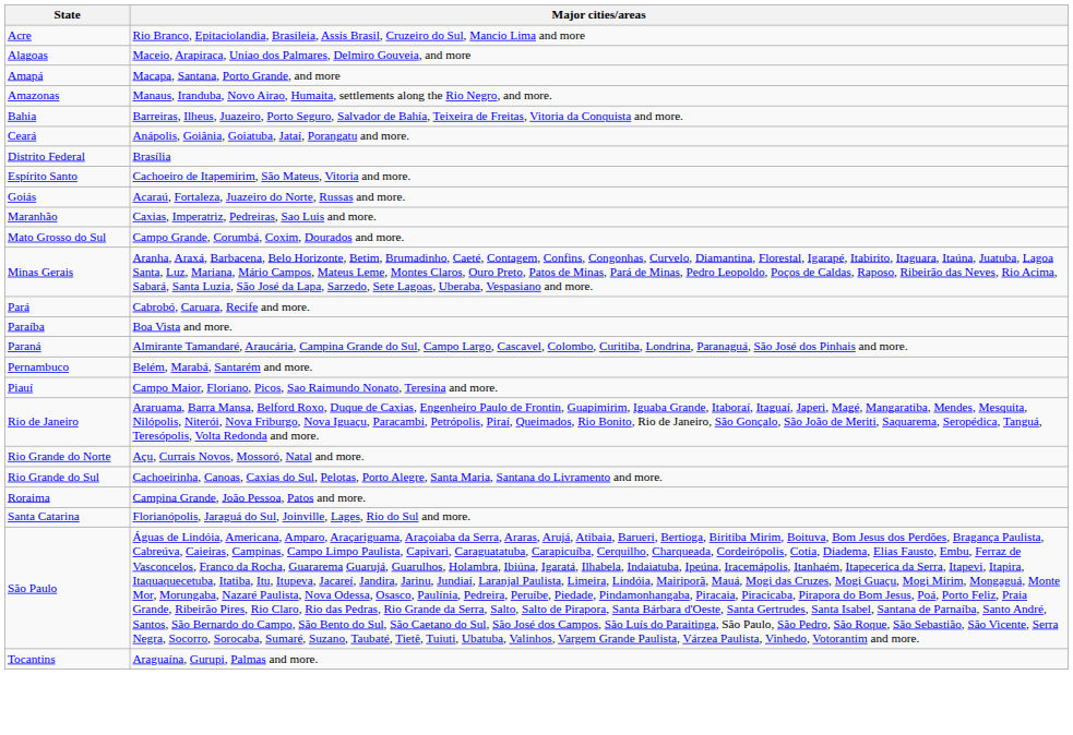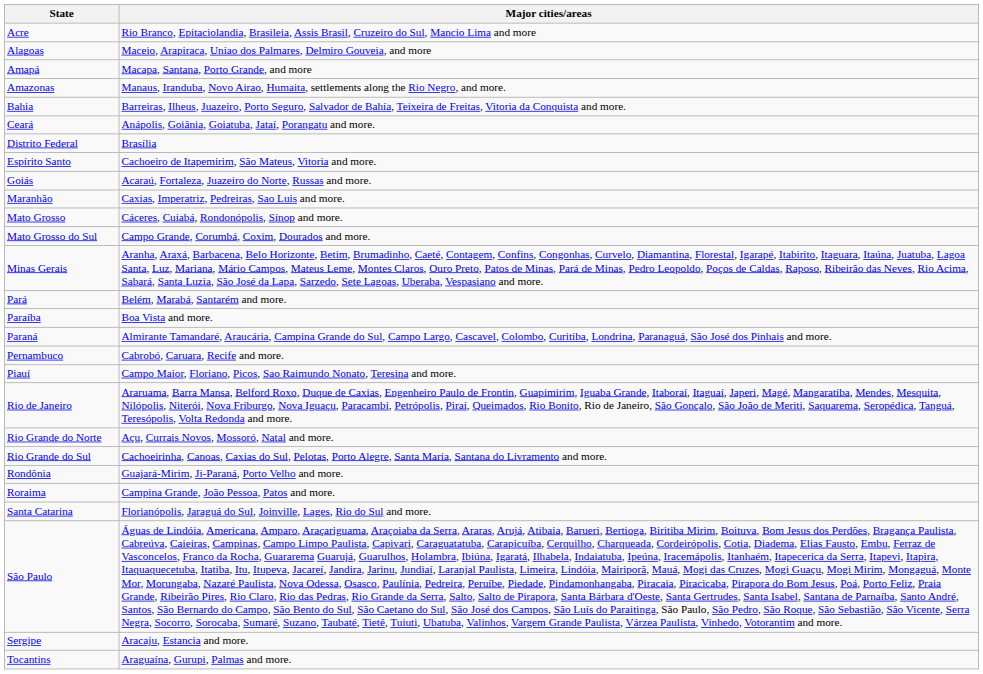 <table class="wikitable" style="font-size:90%">
 <tr>
 <th style="width:140px;">State</th>
 <th>Major cities/areas</th>
 </tr>
 <tr>
 <td> <a href='#'>Acre</a></td>
 <td><a href='#'>Rio Branco</a>, <a href='#'>Epitaciolandia</a>, <a href='#'>Brasileia</a>, <a href='#'>Assis Brasil</a>, <a href='#'>Cruzeiro do Sul</a>, <a href='#'>Mancio Lima</a> and more</td>
 </tr>
 <tr>
 <td> <a href='#'>Alagoas</a></td>
 <td><a href='#'>Maceio</a>, <a href='#'>Arapiraca</a>, <a href='#'>Uniao dos Palmares</a>, <a href='#'>Delmiro Gouveia</a>, and more</td>
 </tr>
 <tr>
 <td> <a href='#'>Amapá</a></td>
 <td><a href='#'>Macapa</a>, <a href='#'>Santana</a>, <a href='#'>Porto Grande</a>, and more</td>
 </tr>
 <tr>
 <td> <a href='#'>Amazonas</a></td>
 <td><a href='#'>Manaus</a>, <a href='#'>Iranduba</a>, <a href='#'>Novo Airao</a>, <a href='#'>Humaita</a>, settlements along the <a href='#'>Rio Negro</a>, and more.</td>
 </tr>
 <tr>
 <td> <a href='#'>Bahia</a></td>
 <td><a href='#'>Barreiras</a>, <a href='#'>Ilheus</a>, <a href='#'>Juazeiro</a>, <a href='#'>Porto Seguro</a>, <a href='#'>Salvador de Bahía</a>, <a href='#'>Teixeira de Freitas</a>, <a href='#'>Vitoria da Conquista</a> and more.</td>
 </tr>
 <tr>
 <td> <a href='#'>Ceará</a></td>
 <td><a href='#'>Anápolis</a>, <a href='#'>Goiânia</a>, <a href='#'>Goiatuba</a>, <a href='#'>Jataí</a>, <a href='#'>Porangatu</a> and more.</td>
 </tr>
 <tr>
 <td> <a href='#'>Distrito Federal</a></td>
 <td><a href='#'>Brasília</a></td>
 </tr>
 <tr>
 <td> <a href='#'>Espírito Santo</a></td>
 <td><a href='#'>Cachoeiro de Itapemirim</a>, <a href='#'>São Mateus</a>, <a href='#'>Vitoria</a> and more.</td>
 </tr>
 <tr>
 <td> <a href='#'>Goiás</a></td>
 <td><a href='#'>Acaraú</a>, <a href='#'>Fortaleza</a>, <a href='#'>Juazeiro do Norte</a>, <a href='#'>Russas</a> and more.</td>
 </tr>
 <tr>
 <td> <a href='#'>Maranhão</a></td>
 <td><a href='#'>Caxias</a>, <a href='#'>Imperatriz</a>, <a href='#'>Pedreiras</a>, <a href='#'>Sao Luis</a> and more.</td>
 </tr>
 <tr>
+<td> <a href='#'>Mato Grosso</a></td>
+<td><a href='#'>Cáceres</a>, <a href='#'>Cuiabá</a>, <a href='#'>Rondonópolis</a>, <a href='#'>Sinop</a> and more.</td>
+</tr>
+<tr>
 <td> <a href='#'>Mato Grosso do Sul</a></td>
 <td><a href='#'>Campo Grande</a>, <a href='#'>Corumbá</a>, <a href='#'>Coxim</a>, <a href='#'>Dourados</a> and more.</td>
 </tr>
 <tr>
 <td> <a href='#'>Minas Gerais</a></td>
 <td><a href='#'>Aranha</a>, <a href='#'>Araxá</a>, <a href='#'>Barbacena</a>, <a href='#'>Belo Horizonte</a>, <a href='#'>Betim</a>, <a href='#'>Brumadinho</a>, <a href='#'>Caeté</a>, <a href='#'>Contagem</a>, <a href='#'>Confins</a>, <a href='#'>Congonhas</a>, <a href='#'>Curvelo</a>, <a href='#'>Diamantina</a>, <a href='#'>Florestal</a>, <a href='#'>Igarapé</a>, <a href='#'>Itabirito</a>, <a href='#'>Itaguara</a>, <a href='#'>Itaúna</a>, <a href='#'>Juatuba</a>, <a href='#'>Lagoa Santa</a>,  <a href='#'>Luz</a>, <a href='#'>Mariana</a>, <a href='#'>Mário Campos</a>, <a href='#'>Mateus Leme</a>, <a href='#'>Montes Claros</a>, <a href='#'>Ouro Preto</a>, <a href='#'>Patos de Minas</a>, <a href='#'>Pará de Minas</a>, <a href='#'>Pedro Leopoldo</a>, <a href='#'>Poços de Caldas</a>, <a href='#'>Raposo</a>, <a href='#'>Ribeirão das Neves</a>, <a href='#'>Rio Acima</a>, <a href='#'>Sabará</a>, <a href='#'>Santa Luzia</a>, <a href='#'>São José da Lapa</a>, <a href='#'>Sarzedo</a>, <a href='#'>Sete Lagoas</a>, <a href='#'>Uberaba</a>, <a href='#'>Vespasiano</a> and more.</td>
 </tr>
 <tr>
 <td> <a href='#'>Pará</a></td>
-<td><a href='#'>Cabrobó</a>, <a href='#'>Caruara</a>, <a href='#'>Recife</a> and more.</td>
+<td><a href='#'>Belém</a>, <a href='#'>Marabá</a>, <a href='#'>Santarém</a> and more.</td>
 </tr>
 <tr>
 <td> <a href='#'>Paraíba</a></td>
 <td><a href='#'>Boa Vista</a> and more.</td>
 </tr>
 <tr>
 <td> <a href='#'>Paraná</a></td>
 <td><a href='#'>Almirante Tamandaré</a>, <a href='#'>Araucária</a>, <a href='#'>Campina Grande do Sul</a>, <a href='#'>Campo Largo</a>, <a href='#'>Cascavel</a>, <a href='#'>Colombo</a>, <a href='#'>Curitiba</a>, <a href='#'>Londrina</a>, <a href='#'>Paranaguá</a>, <a href='#'>São José dos Pinhais</a> and more.</td>
 </tr>
 <tr>
 <td> <a href='#'>Pernambuco</a></td>
-<td><a href='#'>Belém</a>, <a href='#'>Marabá</a>, <a href='#'>Santarém</a> and more.</td>
+<td><a href='#'>Cabrobó</a>, <a href='#'>Caruara</a>, <a href='#'>Recife</a> and more.</td>
 </tr>
 <tr>
 <td> <a href='#'>Piauí</a></td>
 <td><a href='#'>Campo Maior</a>, <a href='#'>Floriano</a>, <a href='#'>Picos</a>, <a href='#'>Sao Raimundo Nonato</a>, <a href='#'>Teresina</a> and more.</td>
 </tr>
 <tr>
 <td> <a href='#'>Rio de Janeiro</a></td>
 <td><a href='#'>Araruama</a>, <a href='#'>Barra Mansa</a>, <a href='#'>Belford Roxo</a>, <a href='#'>Duque de Caxias</a>, <a href='#'>Engenheiro Paulo de Frontin</a>, <a href='#'>Guapimirim</a>, <a href='#'>Iguaba Grande</a>, <a href='#'>Itaboraí</a>, <a href='#'>Itaguaí</a>, <a href='#'>Japeri</a>, <a href='#'>Magé</a>, <a href='#'>Mangaratiba</a>, <a href='#'>Mendes</a>, <a href='#'>Mesquita</a>, <a href='#'>Nilópolis</a>, <a href='#'>Niterói</a>, <a href='#'>Nova Friburgo</a>, <a href='#'>Nova Iguaçu</a>, <a href='#'>Paracambi</a>, <a href='#'>Petrópolis</a>, <a href='#'>Piraí</a>, <a href='#'>Queimados</a>, <a href='#'>Rio Bonito</a>, Rio de Janeiro, <a href='#'>São Gonçalo</a>, <a href='#'>São João de Meriti</a>, <a href='#'>Saquarema</a>, <a href='#'>Seropédica</a>, <a href='#'>Tanguá</a>, <a href='#'>Teresópolis</a>, <a href='#'>Volta Redonda</a> and more.</td>
 </tr>
 <tr>
 <td> <a href='#'>Rio Grande do Norte</a></td>
 <td><a href='#'>Açu</a>, <a href='#'>Currais Novos</a>, <a href='#'>Mossoró</a>, <a href='#'>Natal</a> and more.</td>
 </tr>
 <tr>
 <td> <a href='#'>Rio Grande do Sul</a></td>
 <td><a href='#'>Cachoeirinha</a>, <a href='#'>Canoas</a>, <a href='#'>Caxias do Sul</a>, <a href='#'>Pelotas</a>, <a href='#'>Porto Alegre</a>, <a href='#'>Santa Maria</a>, <a href='#'>Santana do Livramento</a> and more.</td>
 </tr>
 <tr>
+<td> <a href='#'>Rondônia</a></td>
+<td><a href='#'>Guajará-Mirim</a>, <a href='#'>Ji-Paraná</a>, <a href='#'>Porto Velho</a> and more.</td>
+</tr>
+<tr>
 <td> <a href='#'>Roraima</a></td>
 <td><a href='#'>Campina Grande</a>, <a href='#'>João Pessoa</a>, <a href='#'>Patos</a> and more.</td>
 </tr>
 <tr>
 <td> <a href='#'>Santa Catarina</a></td>
 <td><a href='#'>Florianópolis</a>, <a href='#'>Jaraguá do Sul</a>, <a href='#'>Joinville</a>, <a href='#'>Lages</a>, <a href='#'>Rio do Sul</a> and more.</td>
 </tr>
 <tr>
 <td> <a href='#'>São Paulo</a></td>
 <td><a href='#'>Águas de Lindóia</a>, <a href='#'>Americana</a>, <a href='#'>Amparo</a>, <a href='#'>Araçariguama</a>, <a href='#'>Araçoiaba da Serra</a>, <a href='#'>Araras</a>, <a href='#'>Arujá</a>, <a href='#'>Atibaia</a>, <a href='#'>Barueri</a>, <a href='#'>Bertioga</a>, <a href='#'>Biritiba Mirim</a>, <a href='#'>Boituva</a>, <a href='#'>Bom Jesus dos Perdões</a>, <a href='#'>Bragança Paulista</a>, <a href='#'>Cabreúva</a>, <a href='#'>Caieiras</a>, <a href='#'>Campinas</a>, <a href='#'>Campo Limpo Paulista</a>, <a href='#'>Capivari</a>, <a href='#'>Caraguatatuba</a>, <a href='#'>Carapicuíba</a>, <a href='#'>Cerquilho</a>, <a href='#'>Charqueada</a>, <a href='#'>Cordeirópolis</a>, <a href='#'>Cotia</a>, <a href='#'>Diadema</a>, <a href='#'>Elias Fausto</a>, <a href='#'>Embu</a>, <a href='#'>Ferraz de Vasconcelos</a>, <a href='#'>Franco da Rocha</a>, <a href='#'>Guararema</a> <a href='#'>Guarujá</a>, <a href='#'>Guarulhos</a>, <a href='#'>Holambra</a>, <a href='#'>Ibiúna</a>, <a href='#'>Igaratá</a>, <a href='#'>Ilhabela</a>, <a href='#'>Indaiatuba</a>, <a href='#'>Ipeúna</a>, <a href='#'>Iracemápolis</a>, <a href='#'>Itanhaém</a>, <a href='#'>Itapecerica da Serra</a>, <a href='#'>Itapevi</a>, <a href='#'>Itapira</a>, <a href='#'>Itaquaquecetuba</a>, <a href='#'>Itatiba</a>, <a href='#'>Itu</a>, <a href='#'>Itupeva</a>, <a href='#'>Jacareí</a>, <a href='#'>Jandira</a>, <a href='#'>Jarinu</a>, <a href='#'>Jundiaí</a>, <a href='#'>Laranjal Paulista</a>, <a href='#'>Limeira</a>, <a href='#'>Lindóia</a>, <a href='#'>Mairiporã</a>, <a href='#'>Mauá</a>, <a href='#'>Mogi das Cruzes</a>, <a href='#'>Mogi Guaçu</a>, <a href='#'>Mogi Mirim</a>, <a href='#'>Mongaguá</a>, <a href='#'>Monte Mor</a>, <a href='#'>Morungaba</a>, <a href='#'>Nazaré Paulista</a>, <a href='#'>Nova Odessa</a>, <a href='#'>Osasco</a>, <a href='#'>Paulínia</a>, <a href='#'>Pedreira</a>, <a href='#'>Peruíbe</a>, <a href='#'>Piedade</a>, <a href='#'>Pindamonhangaba</a>, <a href='#'>Piracaia</a>, <a href='#'>Piracicaba</a>, <a href='#'>Pirapora do Bom Jesus</a>, <a href='#'>Poá</a>, <a href='#'>Porto Feliz</a>, <a href='#'>Praia Grande</a>, <a href='#'>Ribeirão Pires</a>, <a href='#'>Rio Claro</a>, <a href='#'>Rio das Pedras</a>, <a href='#'>Rio Grande da Serra</a>, <a href='#'>Salto</a>, <a href='#'>Salto de Pirapora</a>, <a href='#'>Santa Bárbara d'Oeste</a>, <a href='#'>Santa Gertrudes</a>, <a href='#'>Santa Isabel</a>, <a href='#'>Santana de Parnaíba</a>, <a href='#'>Santo André</a>, <a href='#'>Santos</a>, <a href='#'>São Bernardo do Campo</a>, <a href='#'>São Bento do Sul</a>, <a href='#'>São Caetano do Sul</a>, <a href='#'>São José dos Campos</a>, <a href='#'>São Luís do Paraitinga</a>, São Paulo, <a href='#'>São Pedro</a>, <a href='#'>São Roque</a>, <a href='#'>São Sebastião</a>, <a href='#'>São Vicente</a>, <a href='#'>Serra Negra</a>, <a href='#'>Socorro</a>, <a href='#'>Sorocaba</a>, <a href='#'>Sumaré</a>, <a href='#'>Suzano</a>, <a href='#'>Taubaté</a>, <a href='#'>Tietê</a>, <a href='#'>Tuiuti</a>, <a href='#'>Ubatuba</a>, <a href='#'>Valinhos</a>, <a href='#'>Vargem Grande Paulista</a>, <a href='#'>Várzea Paulista</a>, <a href='#'>Vinhedo</a>, <a href='#'>Votorantim</a> and more.</td>
 </tr>
 <tr>
+<td> <a href='#'>Sergipe</a></td>
+<td><a href='#'>Aracaju</a>, <a href='#'>Estancia</a> and more.</td>
+</tr>
+<tr>
 <td> <a href='#'>Tocantins</a></td>
 <td><a href='#'>Araguaína</a>, <a href='#'>Gurupi</a>, <a href='#'>Palmas</a> and more.</td>
 </tr>
 </table>
